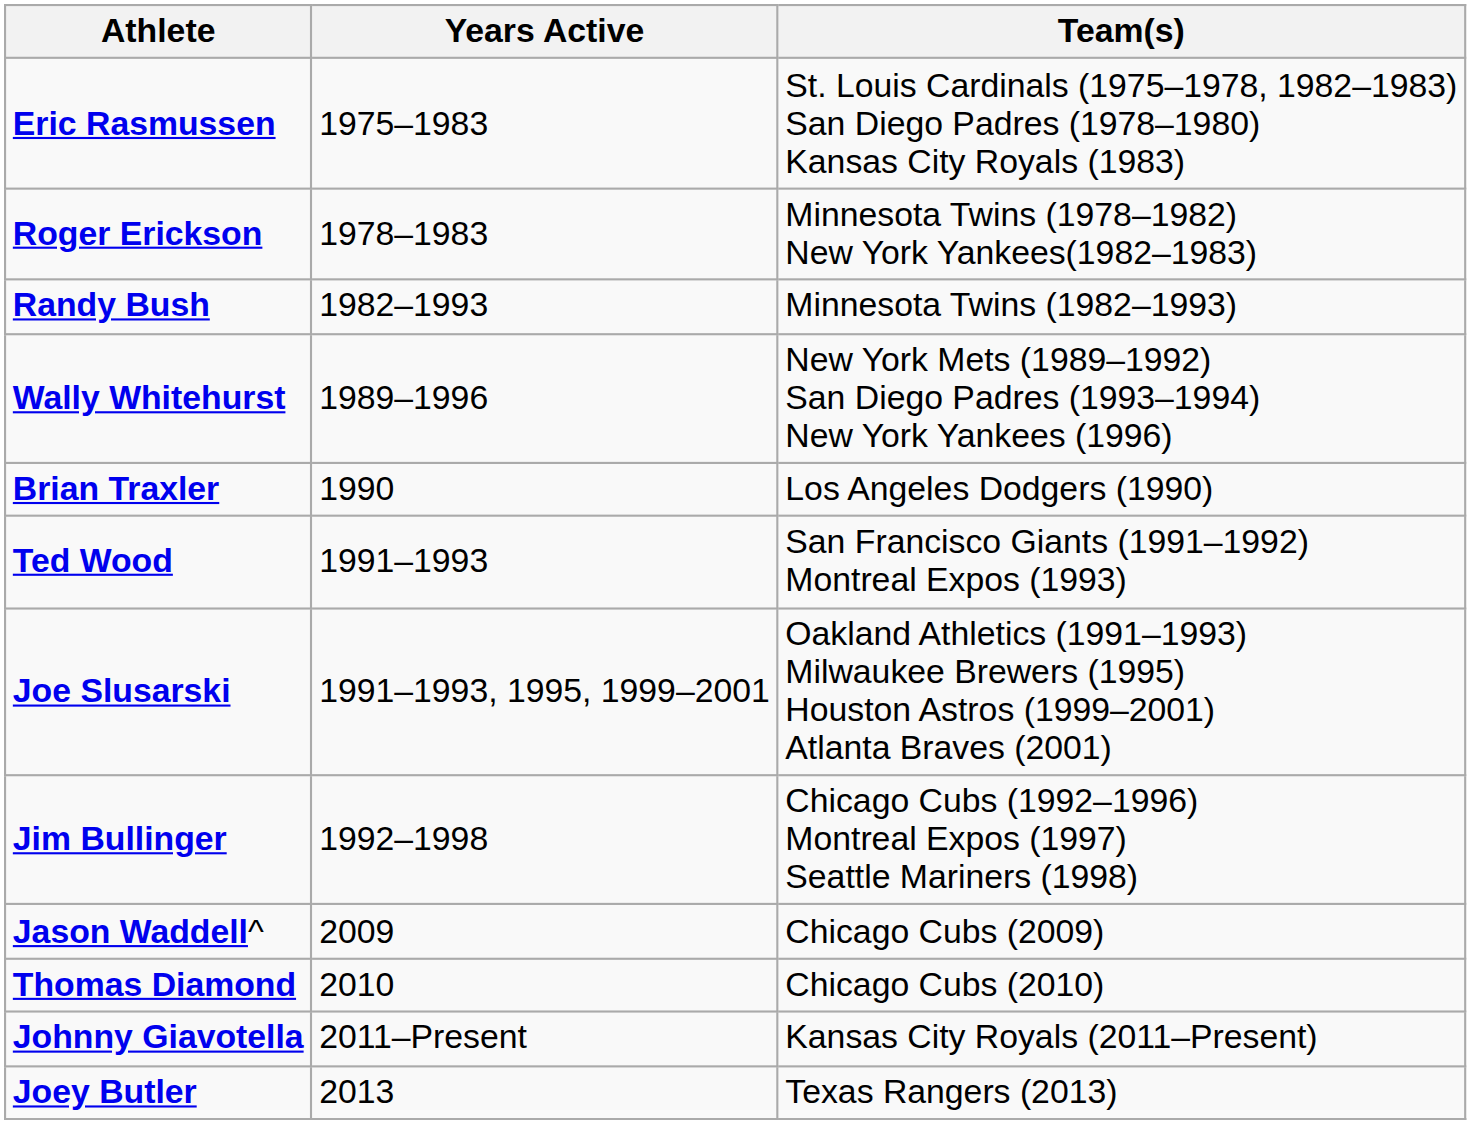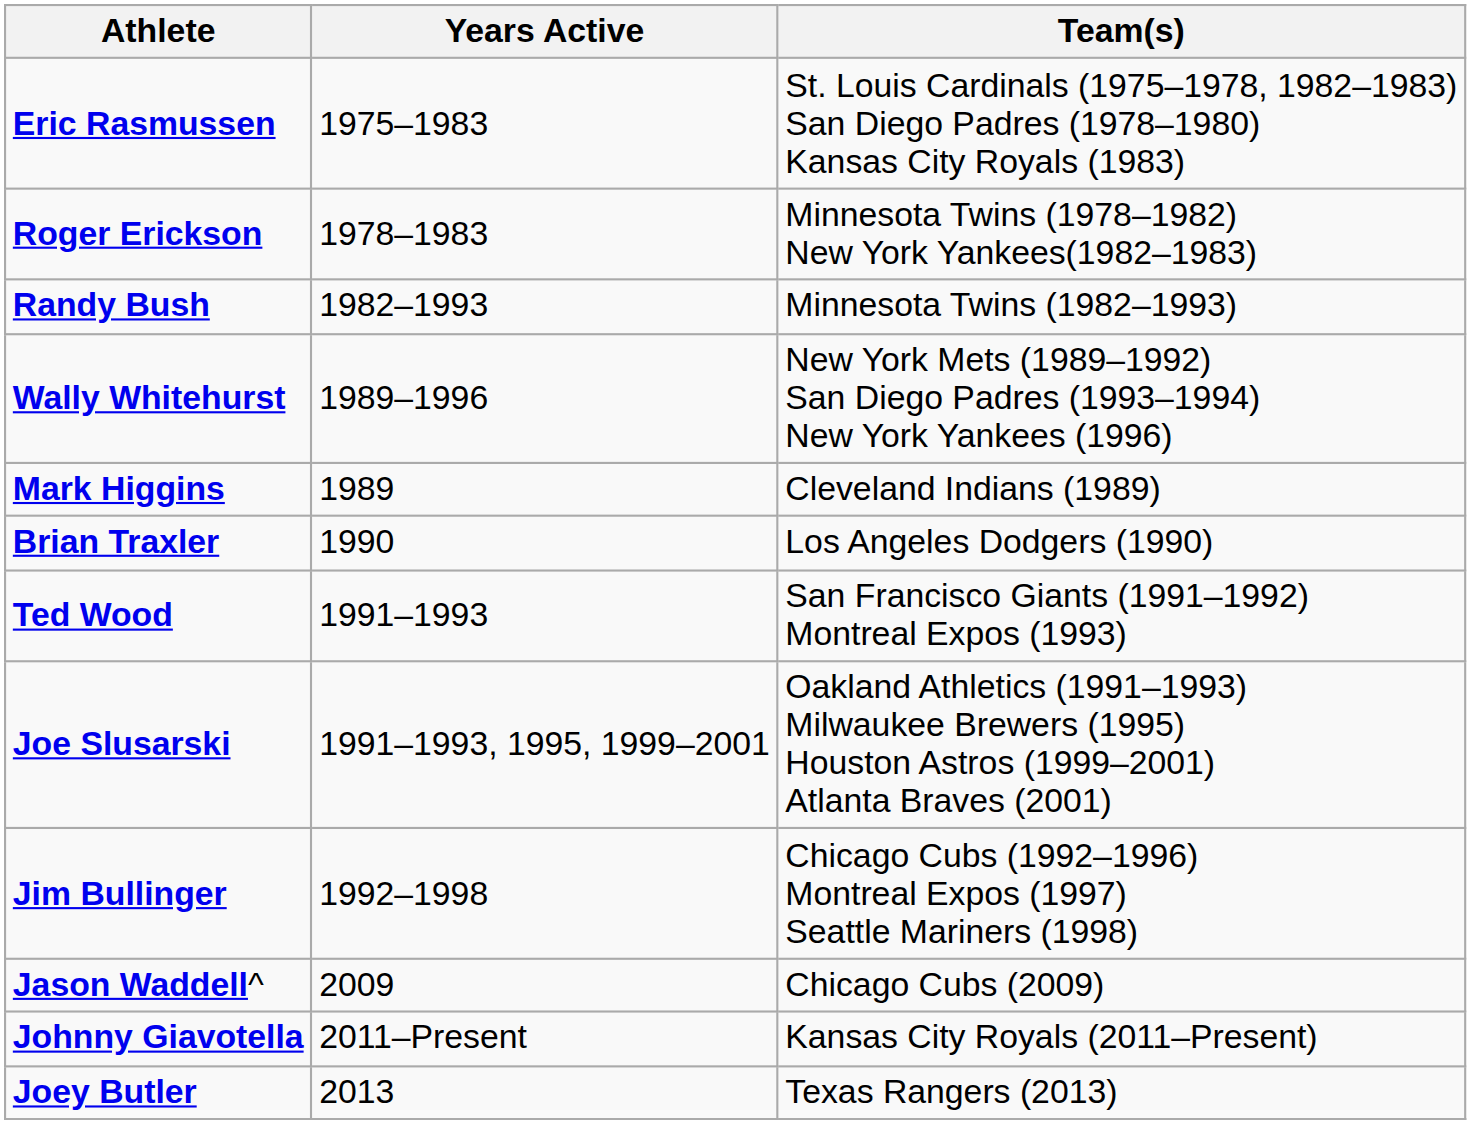 <table class="wikitable">
 <tr>
 <th>Athlete</th>
 <th>Years Active</th>
 <th>Team(s)</th>
 </tr>
 <tr>
 <td><strong><a href='#'>Eric Rasmussen</a></strong></td>
 <td>1975–1983</td>
 <td>St. Louis Cardinals (1975–1978, 1982–1983)<br> San Diego Padres (1978–1980)<br> Kansas City Royals (1983)</td>
 </tr>
 <tr>
 <td><strong><a href='#'>Roger Erickson</a></strong></td>
 <td>1978–1983</td>
 <td>Minnesota Twins (1978–1982)<br> New York Yankees(1982–1983)</td>
 </tr>
 <tr>
 <td><strong><a href='#'>Randy Bush</a></strong></td>
 <td>1982–1993</td>
 <td>Minnesota Twins (1982–1993)</td>
 </tr>
 <tr>
 <td><strong><a href='#'>Wally Whitehurst</a></strong></td>
 <td>1989–1996</td>
 <td>New York Mets (1989–1992)<br> San Diego Padres (1993–1994)<br> New York Yankees (1996)</td>
 </tr>
 <tr>
+<td><strong><a href='#'>Mark Higgins</a></strong></td>
+<td>1989</td>
+<td>Cleveland Indians (1989)</td>
+</tr>
+<tr>
 <td><strong><a href='#'>Brian Traxler</a></strong></td>
 <td>1990</td>
 <td>Los Angeles Dodgers (1990)</td>
 </tr>
 <tr>
 <td><strong><a href='#'>Ted Wood</a></strong></td>
 <td>1991–1993</td>
 <td>San Francisco Giants (1991–1992)<br> Montreal Expos (1993)</td>
 </tr>
 <tr>
 <td><strong><a href='#'>Joe Slusarski</a></strong></td>
 <td>1991–1993, 1995, 1999–2001</td>
 <td>Oakland Athletics (1991–1993)<br> Milwaukee Brewers (1995)<br> Houston Astros (1999–2001)<br> Atlanta Braves (2001)</td>
 </tr>
 <tr>
 <td><strong><a href='#'>Jim Bullinger</a></strong></td>
 <td>1992–1998</td>
 <td>Chicago Cubs (1992–1996)<br> Montreal Expos (1997)<br> Seattle Mariners (1998)</td>
 </tr>
 <tr>
 <td><strong><a href='#'>Jason Waddell</a></strong>^</td>
 <td>2009</td>
 <td>Chicago Cubs (2009)</td>
 </tr>
 <tr>
-<td><strong><a href='#'>Thomas Diamond</a></strong></td>
-<td>2010</td>
-<td>Chicago Cubs (2010)</td>
-</tr>
-<tr>
 <td><strong><a href='#'>Johnny Giavotella</a></strong></td>
 <td>2011–Present</td>
 <td>Kansas City Royals (2011–Present)</td>
 </tr>
 <tr>
 <td><strong><a href='#'>Joey Butler</a></strong></td>
 <td>2013</td>
 <td>Texas Rangers (2013)</td>
 </tr>
 <tr>
 </tr>
 </table>
